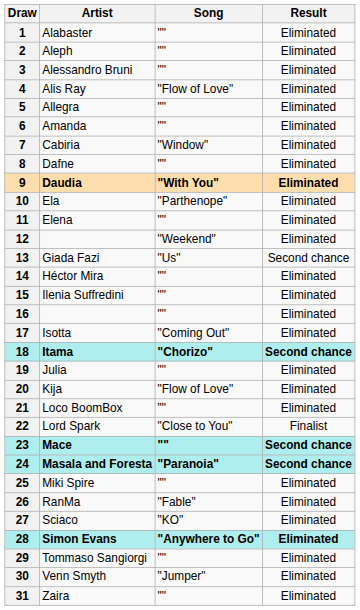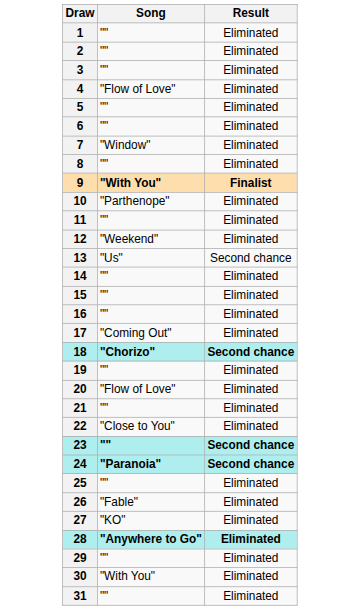 <table class="sortable wikitable plainrowheaders" style="margin: 1em auto 1em auto; text-align:center;">
 <tr>
 <th>Draw</th>
-<th>Artist</th>
 <th>Song</th>
 <th>Result</th>
 </tr>
 <tr>
 <th scope="row" style="text-align:center;">1</th>
-<td align="left">Alabaster</td>
 <td align="left">""</td>
 <td data-sort-value="3">Eliminated</td>
 </tr>
 <tr>
 <th scope="row" style="text-align:center;">2</th>
-<td align="left">Aleph</td>
 <td align="left">""</td>
 <td data-sort-value="3">Eliminated</td>
 </tr>
 <tr>
 <th scope="row" style="text-align:center;">3</th>
-<td align="left">Alessandro Bruni</td>
 <td align="left">""</td>
 <td data-sort-value="3">Eliminated</td>
 </tr>
 <tr>
 <th scope="row" style="text-align:center;">4</th>
-<td align="left">Alis Ray</td>
 <td align="left">"Flow of Love"</td>
 <td data-sort-value="3">Eliminated</td>
 </tr>
 <tr>
 <th scope="row" style="text-align:center;">5</th>
-<td align="left">Allegra</td>
 <td align="left">""</td>
 <td data-sort-value="3">Eliminated</td>
 </tr>
 <tr>
 <th scope="row" style="text-align:center;">6</th>
-<td align="left">Amanda</td>
 <td align="left">""</td>
 <td data-sort-value="3">Eliminated</td>
 </tr>
 <tr>
 <th scope="row" style="text-align:center;">7</th>
-<td align="left">Cabiria</td>
 <td align="left">"Window"</td>
 <td data-sort-value="3">Eliminated</td>
 </tr>
 <tr>
 <th scope="row" style="text-align:center;">8</th>
-<td align="left">Dafne</td>
 <td align="left">""</td>
 <td data-sort-value="3">Eliminated</td>
 </tr>
 <tr style="font-weight:bold; background:navajowhite;">
 <th scope="row" style="text-align:center; font-weight:bold; background:navajowhite;">9</th>
-<td align="left">Daudia</td>
 <td align="left">"With You"</td>
-<td data-sort-value="3">Eliminated</td>
+<td data-sort-value="1">Finalist</td>
 </tr>
 <tr>
 <th scope="row" style="text-align:center;">10</th>
-<td align="left">Ela</td>
 <td align="left">"Parthenope"</td>
 <td data-sort-value="3">Eliminated</td>
 </tr>
 <tr>
 <th scope="row" style="text-align:center;">11</th>
-<td align="left">Elena</td>
 <td align="left">""</td>
 <td data-sort-value="3">Eliminated</td>
 </tr>
 <tr>
 <th scope="row" style="text-align:center;">12</th>
-<td align="left"></td>
 <td align="left">"Weekend"</td>
 <td data-sort-value="3">Eliminated</td>
 </tr>
 <tr>
 <th scope="row" style="text-align:center;">13</th>
-<td align="left">Giada Fazi</td>
 <td align="left">"Us"</td>
 <td data-sort-value="2">Second chance</td>
 </tr>
 <tr>
 <th scope="row" style="text-align:center;">14</th>
-<td align="left">Héctor Mira</td>
 <td align="left">""</td>
 <td data-sort-value="3">Eliminated</td>
 </tr>
 <tr>
 <th scope="row" style="text-align:center;">15</th>
-<td align="left">Ilenia Suffredini</td>
 <td align="left">""</td>
 <td data-sort-value="3">Eliminated</td>
 </tr>
 <tr>
 <th scope="row" style="text-align:center;">16</th>
-<td align="left"></td>
 <td align="left">""</td>
 <td data-sort-value="3">Eliminated</td>
 </tr>
 <tr>
 <th scope="row" style="text-align:center;">17</th>
-<td align="left">Isotta</td>
 <td align="left">"Coming Out"</td>
 <td data-sort-value="3">Eliminated</td>
 </tr>
 <tr style="font-weight:bold; background:paleturquoise;">
 <th scope="row" style="text-align:center; font-weight:bold; background:paleturquoise;">18</th>
-<td align="left">Itama</td>
 <td align="left">"Chorizo"</td>
 <td data-sort-value="2">Second chance</td>
 </tr>
 <tr>
 <th scope="row" style="text-align:center;">19</th>
-<td align="left">Julia</td>
 <td align="left">""</td>
 <td data-sort-value="3">Eliminated</td>
 </tr>
 <tr>
 <th scope="row" style="text-align:center;">20</th>
-<td align="left">Kija</td>
 <td align="left">"Flow of Love"</td>
 <td data-sort-value="3">Eliminated</td>
 </tr>
 <tr>
 <th scope="row" style="text-align:center;">21</th>
-<td align="left">Loco BoomBox</td>
 <td align="left">""</td>
 <td data-sort-value="3">Eliminated</td>
 </tr>
 <tr>
 <th scope="row" style="text-align:center;">22</th>
-<td align="left">Lord Spark</td>
 <td align="left">"Close to You"</td>
-<td data-sort-value="1">Finalist</td>
+<td data-sort-value="3">Eliminated</td>
 </tr>
 <tr style="font-weight:bold; background:paleturquoise;">
 <th scope="row" style="text-align:center; font-weight:bold; background:paleturquoise;">23</th>
-<td align="left">Mace</td>
 <td align="left">""</td>
 <td data-sort-value="2">Second chance</td>
 </tr>
 <tr style="font-weight:bold; background:paleturquoise;">
 <th scope="row" style="text-align:center; font-weight:bold; background:paleturquoise;">24</th>
-<td align="left">Masala and Foresta</td>
 <td align="left">"Paranoia"</td>
 <td data-sort-value="2">Second chance</td>
 </tr>
 <tr>
 <th scope="row" style="text-align:center;">25</th>
-<td align="left">Miki Spire</td>
 <td align="left">""</td>
 <td data-sort-value="3">Eliminated</td>
 </tr>
 <tr>
 <th scope="row" style="text-align:center;">26</th>
-<td align="left">RanMa</td>
 <td align="left">"Fable"</td>
 <td data-sort-value="3">Eliminated</td>
 </tr>
 <tr>
 <th scope="row" style="text-align:center;">27</th>
-<td align="left">Sciaco</td>
 <td align="left">"KO"</td>
 <td data-sort-value="3">Eliminated</td>
 </tr>
 <tr style="font-weight:bold; background:paleturquoise;">
 <th scope="row" style="text-align:center; font-weight:bold; background:paleturquoise;">28</th>
-<td align="left">Simon Evans</td>
 <td align="left">"Anywhere to Go"</td>
 <td data-sort-value="3">Eliminated</td>
 </tr>
 <tr>
 <th scope="row" style="text-align:center;">29</th>
-<td align="left">Tommaso Sangiorgi</td>
 <td align="left">""</td>
 <td data-sort-value="3">Eliminated</td>
 </tr>
 <tr>
 <th scope="row" style="text-align:center;">30</th>
-<td align="left">Venn Smyth</td>
-<td align="left">"Jumper"</td>
+<td align="left">"With You"</td>
 <td data-sort-value="3">Eliminated</td>
 </tr>
 <tr>
 <th scope="row" style="text-align:center;">31</th>
-<td align="left">Zaira</td>
 <td align="left">""</td>
 <td data-sort-value="3">Eliminated</td>
 </tr>
 </table>
